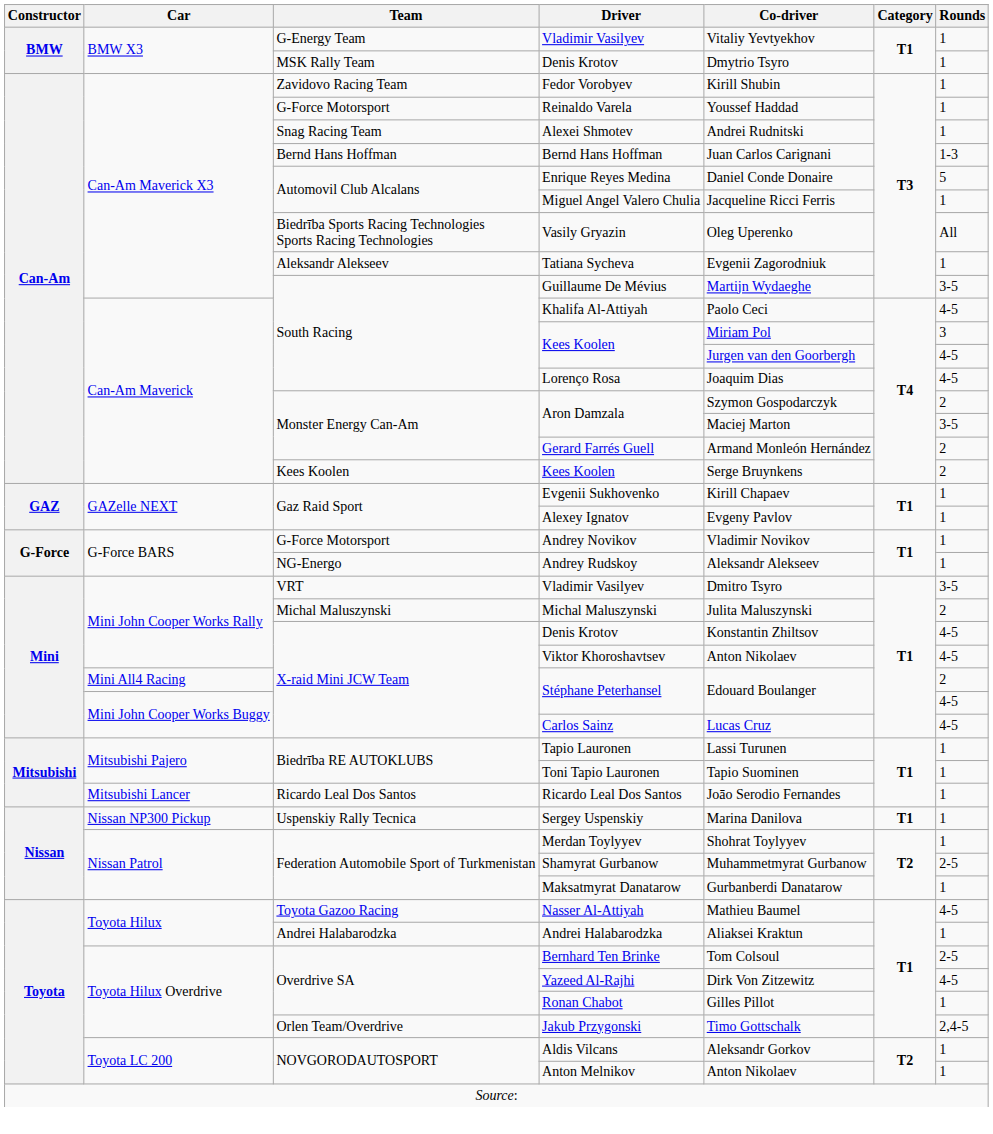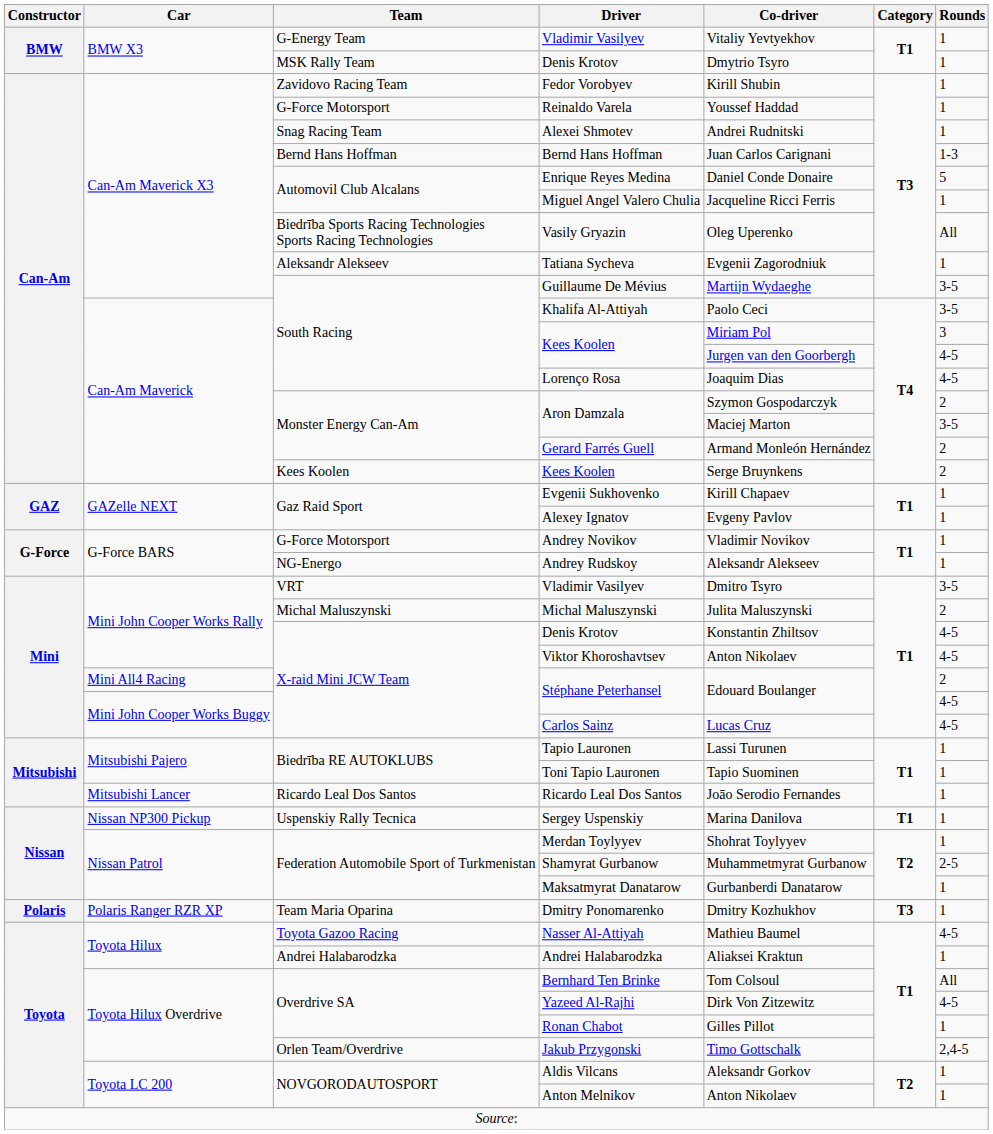 <table class="wikitable" style="font-size: 85%">
 <tr>
 <th>Constructor</th>
 <th>Car</th>
 <th>Team</th>
 <th>Driver</th>
 <th>Co-driver</th>
 <th>Category</th>
 <th>Rounds</th>
 </tr>
 <tr>
 <th rowspan=2><a href='#'>BMW</a></th>
 <td rowspan=2><a href='#'>BMW X3</a></td>
 <td> G-Energy Team</td>
 <td> <a href='#'>Vladimir Vasilyev</a></td>
 <td> Vitaliy Yevtyekhov</td>
 <td rowspan=2 align="center"><strong><span>T1</span></strong></td>
 <td>1</td>
 </tr>
 <tr>
 <td> MSK Rally Team</td>
 <td> Denis Krotov</td>
 <td> Dmytrio Tsyro</td>
 <td>1</td>
 </tr>
 <tr>
 <th rowspan=17><a href='#'>Can-Am</a></th>
 <td rowspan=9><a href='#'>Can-Am Maverick X3</a></td>
 <td> Zavidovo Racing Team</td>
 <td> Fedor Vorobyev</td>
 <td> Kirill Shubin</td>
 <td rowspan=9 align="center"><strong><span>T3</span></strong></td>
 <td>1</td>
 </tr>
 <tr>
 <td> G-Force Motorsport</td>
 <td> Reinaldo Varela</td>
 <td> Youssef Haddad</td>
 <td>1</td>
 </tr>
 <tr>
 <td> Snag Racing Team</td>
 <td> Alexei Shmotev</td>
 <td> Andrei Rudnitski</td>
 <td>1</td>
 </tr>
 <tr>
 <td> Bernd Hans Hoffman</td>
 <td> Bernd Hans Hoffman</td>
 <td> Juan Carlos Carignani</td>
 <td>1-3</td>
 </tr>
 <tr>
 <td rowspan=2> Automovil Club Alcalans</td>
 <td> Enrique Reyes Medina</td>
 <td> Daniel Conde Donaire</td>
 <td>5</td>
 </tr>
 <tr>
 <td> Miguel Angel Valero Chulia</td>
 <td> Jacqueline Ricci Ferris</td>
 <td>1</td>
 </tr>
 <tr>
 <td> Biedrība Sports Racing Technologies<br>  Sports Racing Technologies</td>
 <td> Vasily Gryazin</td>
 <td> Oleg Uperenko</td>
 <td>All</td>
 </tr>
 <tr>
 <td> Aleksandr Alekseev</td>
 <td> Tatiana Sycheva</td>
 <td> Evgenii Zagorodniuk</td>
 <td>1</td>
 </tr>
 <tr>
 <td rowspan=5> South Racing</td>
 <td> Guillaume De Mévius</td>
 <td> <a href='#'>Martijn Wydaeghe</a></td>
 <td>3-5</td>
 </tr>
 <tr>
 <td rowspan=8><a href='#'>Can-Am Maverick</a></td>
 <td> Khalifa Al-Attiyah</td>
 <td> Paolo Ceci</td>
 <td rowspan=8 align="center"><strong><span>T4</span></strong></td>
-<td>4-5</td>
+<td>3-5</td>
 </tr>
 <tr>
 <td rowspan=2> <a href='#'>Kees Koolen</a></td>
 <td> <a href='#'>Miriam Pol</a></td>
 <td>3</td>
 </tr>
 <tr>
 <td> <a href='#'>Jurgen van den Goorbergh</a></td>
 <td>4-5</td>
 </tr>
 <tr>
 <td> Lorenço Rosa</td>
 <td> Joaquim Dias</td>
 <td>4-5</td>
 </tr>
 <tr>
 <td rowspan=3> Monster Energy Can-Am</td>
 <td rowspan=2> Aron Damzala</td>
 <td> Szymon Gospodarczyk</td>
 <td>2</td>
 </tr>
 <tr>
 <td> Maciej Marton</td>
 <td>3-5</td>
 </tr>
 <tr>
 <td> <a href='#'>Gerard Farrés Guell</a></td>
 <td> Armand Monleón Hernández</td>
 <td>2</td>
 </tr>
 <tr>
 <td> Kees Koolen</td>
 <td> <a href='#'>Kees Koolen</a></td>
 <td> Serge Bruynkens</td>
 <td>2</td>
 </tr>
 <tr>
 <th rowspan=2><a href='#'>GAZ</a></th>
 <td rowspan=2><a href='#'>GAZelle NEXT</a></td>
 <td rowspan=2> Gaz Raid Sport</td>
 <td> Evgenii Sukhovenko</td>
 <td> Kirill Chapaev</td>
 <td rowspan=2 align="center"><strong><span>T1</span></strong></td>
 <td>1</td>
 </tr>
 <tr>
 <td> Alexey Ignatov</td>
 <td> Evgeny Pavlov</td>
 <td>1</td>
 </tr>
 <tr>
 <th rowspan=2>G-Force</th>
 <td rowspan=2>G-Force BARS</td>
 <td> G-Force Motorsport</td>
 <td> Andrey Novikov</td>
 <td> Vladimir Novikov</td>
 <td rowspan=2 align="center"><strong><span>T1</span></strong></td>
 <td>1</td>
 </tr>
 <tr>
 <td> NG-Energo</td>
 <td> Andrey Rudskoy</td>
 <td> Aleksandr Alekseev</td>
 <td>1</td>
 </tr>
 <tr>
 <th rowspan=7><a href='#'>Mini</a></th>
 <td rowspan=4><a href='#'>Mini John Cooper Works Rally</a></td>
 <td> VRT</td>
 <td> Vladimir Vasilyev</td>
 <td> Dmitro Tsyro</td>
 <td rowspan=7 align="center"><strong><span>T1</span></strong></td>
 <td>3-5</td>
 </tr>
 <tr>
 <td> Michal Maluszynski</td>
 <td> Michal Maluszynski</td>
 <td> Julita Maluszynski</td>
 <td>2</td>
 </tr>
 <tr>
 <td rowspan=5> <a href='#'>X-raid Mini JCW Team</a></td>
 <td> Denis Krotov</td>
 <td> Konstantin Zhiltsov</td>
 <td>4-5</td>
 </tr>
 <tr>
 <td> Viktor Khoroshavtsev</td>
 <td> Anton Nikolaev</td>
 <td>4-5</td>
 </tr>
 <tr>
 <td><a href='#'>Mini All4 Racing</a></td>
 <td rowspan=2> <a href='#'>Stéphane Peterhansel</a></td>
 <td rowspan=2> Edouard Boulanger</td>
 <td>2</td>
 </tr>
 <tr>
 <td rowspan=2><a href='#'>Mini John Cooper Works Buggy</a></td>
 <td>4-5</td>
 </tr>
 <tr>
 <td> <a href='#'>Carlos Sainz</a></td>
 <td> <a href='#'>Lucas Cruz</a></td>
 <td>4-5</td>
 </tr>
 <tr>
 <th rowspan=3><a href='#'>Mitsubishi</a></th>
 <td rowspan=2><a href='#'>Mitsubishi Pajero</a></td>
 <td rowspan=2> Biedrība RE AUTOKLUBS</td>
 <td> Tapio Lauronen</td>
 <td> Lassi Turunen</td>
 <td rowspan=3 align="center"><strong><span>T1</span></strong></td>
 <td>1</td>
 </tr>
 <tr>
 <td> Toni Tapio Lauronen</td>
 <td> Tapio Suominen</td>
 <td>1</td>
 </tr>
 <tr>
 <td rowspan=1><a href='#'>Mitsubishi Lancer</a></td>
 <td> Ricardo Leal Dos Santos</td>
 <td> Ricardo Leal Dos Santos</td>
 <td> Joāo Serodio Fernandes</td>
 <td>1</td>
 </tr>
 <tr>
 <th rowspan=4><a href='#'>Nissan</a></th>
 <td rowspan=1><a href='#'>Nissan NP300 Pickup</a></td>
 <td> Uspenskiy Rally Tecnica</td>
 <td> Sergey Uspenskiy</td>
 <td> Marina Danilova</td>
 <td rowspan=1 align="center"><strong><span>T1</span></strong></td>
 <td>1</td>
 </tr>
 <tr>
 <td rowspan=3><a href='#'>Nissan Patrol</a></td>
 <td rowspan=3> Federation Automobile Sport of Turkmenistan</td>
 <td> Merdan Toylyyev</td>
 <td> Shohrat Toylyyev</td>
 <td rowspan=3 align="center"><strong><span>T2</span></strong></td>
 <td>1</td>
 </tr>
 <tr>
 <td> Shamyrat Gurbanow</td>
 <td> Muhammetmyrat Gurbanow</td>
 <td>2-5</td>
 </tr>
 <tr>
 <td> Maksatmyrat Danatarow</td>
 <td> Gurbanberdi Danatarow</td>
 <td>1</td>
 </tr>
 <tr>
+<th rowspan=1><a href='#'>Polaris</a></th>
+<td rowspan=1><a href='#'>Polaris Ranger RZR XP</a></td>
+<td> Team Maria Oparina</td>
+<td> Dmitry Ponomarenko</td>
+<td> Dmitry Kozhukhov</td>
+<td rowspan=1 align="center"><strong><span>T3</span></strong></td>
+<td>1</td>
+</tr>
+<tr>
 <th rowspan=8><a href='#'>Toyota</a></th>
 <td rowspan=2><a href='#'>Toyota Hilux</a></td>
 <td> <a href='#'>Toyota Gazoo Racing</a></td>
 <td> <a href='#'>Nasser Al-Attiyah</a></td>
 <td> Mathieu Baumel</td>
 <td rowspan=6 align="center"><strong><span>T1</span></strong></td>
 <td>4-5</td>
 </tr>
 <tr>
 <td> Andrei Halabarodzka</td>
 <td> Andrei Halabarodzka</td>
 <td> Aliaksei Kraktun</td>
 <td>1</td>
 </tr>
 <tr>
 <td rowspan=4><a href='#'>Toyota Hilux</a> Overdrive</td>
 <td rowspan=3> Overdrive SA</td>
 <td> <a href='#'>Bernhard Ten Brinke</a></td>
 <td> Tom Colsoul</td>
-<td>2-5</td>
+<td>All</td>
 </tr>
 <tr>
 <td> <a href='#'>Yazeed Al-Rajhi</a></td>
 <td> Dirk Von Zitzewitz</td>
 <td>4-5</td>
 </tr>
 <tr>
 <td> <a href='#'>Ronan Chabot</a></td>
 <td> Gilles Pillot</td>
 <td>1</td>
 </tr>
 <tr>
 <td> Orlen Team/Overdrive</td>
 <td> <a href='#'>Jakub Przygonski</a></td>
 <td> <a href='#'>Timo Gottschalk</a></td>
 <td>2,4-5</td>
 </tr>
 <tr>
 <td rowspan=2><a href='#'>Toyota LC 200</a></td>
 <td rowspan=2> NOVGORODAUTOSPORT</td>
 <td> Aldis Vilcans</td>
 <td> Aleksandr Gorkov</td>
 <td rowspan=2 align="center"><strong><span>T2</span></strong></td>
 <td>1</td>
 </tr>
 <tr>
 <td> Anton Melnikov</td>
 <td> Anton Nikolaev</td>
 <td>1</td>
 </tr>
 <tr>
 <td colspan=7 align=center><em>Source</em>:</td>
 </tr>
 <tr>
 </tr>
 </table>
